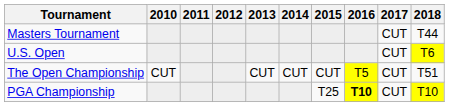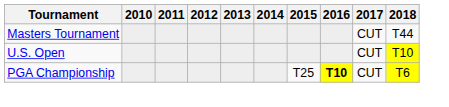 <table class="wikitable" style="font-size:95%;text-align:center;">
 <tr>
 <th>Tournament</th>
 <th>2010</th>
 <th>2011</th>
 <th>2012</th>
 <th>2013</th>
 <th>2014</th>
 <th>2015</th>
 <th>2016</th>
 <th>2017</th>
 <th>2018</th>
 </tr>
 <tr>
 <td align=left><a href='#'>Masters Tournament</a></td>
 <td style="background:#eeeeee;"></td>
 <td style="background:#eeeeee;"></td>
 <td style="background:#eeeeee;"></td>
 <td style="background:#eeeeee;"></td>
 <td style="background:#eeeeee;"></td>
 <td style="background:#eeeeee;"></td>
 <td style="background:#eeeeee;"></td>
 <td>CUT</td>
 <td>T44</td>
 </tr>
 <tr>
 <td align=left><a href='#'>U.S. Open</a></td>
 <td style="background:#eeeeee;"></td>
 <td style="background:#eeeeee;"></td>
 <td style="background:#eeeeee;"></td>
 <td style="background:#eeeeee;"></td>
 <td style="background:#eeeeee;"></td>
 <td style="background:#eeeeee;"></td>
 <td style="background:#eeeeee;"></td>
 <td>CUT</td>
-<td style="background:yellow;">T6</td>
-</tr>
-<tr>
-<td align=left><a href='#'>The Open Championship</a></td>
-<td>CUT</td>
-<td style="background:#eeeeee;"></td>
-<td style="background:#eeeeee;"></td>
-<td>CUT</td>
-<td>CUT</td>
-<td>CUT</td>
-<td style="background:yellow;">T5</td>
-<td>CUT</td>
-<td>T51</td>
+<td style="background:yellow;">T10</td>
 </tr>
 <tr>
 <td align=left><a href='#'>PGA Championship</a></td>
 <td style="background:#eeeeee;"></td>
 <td style="background:#eeeeee;"></td>
 <td style="background:#eeeeee;"></td>
 <td style="background:#eeeeee;"></td>
 <td style="background:#eeeeee;"></td>
 <td>T25</td>
 <td style="background:yellow;"><strong>T10</strong></td>
 <td>CUT</td>
-<td style="background:yellow;">T10</td>
+<td style="background:yellow;">T6</td>
 </tr>
 </table>
